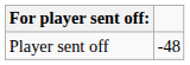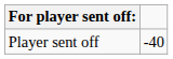 <table class="wikitable">
 <tr>
 <th>For player sent off:</th>
 </tr>
 <tr>
 <td>Player sent off</td>
-<td>-48</td>
+<td>-40</td>
 </tr>
 </table>
